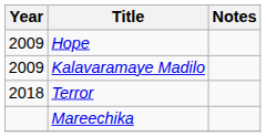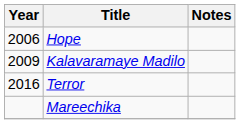 <table class="wikitable">
 <tr>
 <th>Year</th>
 <th>Title</th>
 <th>Notes</th>
 </tr>
 <tr>
-<td>2009</td>
+<td>2006</td>
 <td><em><a href='#'>Hope</a></em></td>
 <td></td>
 </tr>
 <tr>
 <td>2009</td>
 <td><em><a href='#'>Kalavaramaye Madilo</a></em></td>
 <td></td>
 </tr>
 <tr>
-<td>2018</td>
+<td>2016</td>
 <td><em><a href='#'>Terror</a></em></td>
 <td></td>
 </tr>
 <tr>
 <td></td>
 <td><em><a href='#'>Mareechika</a></em></td>
 <td></td>
 </tr>
 <tr>
 </tr>
 </table>
